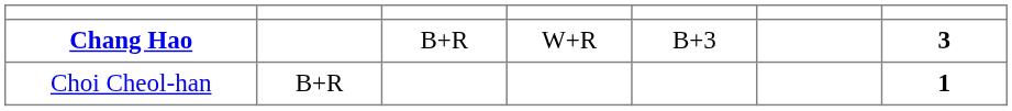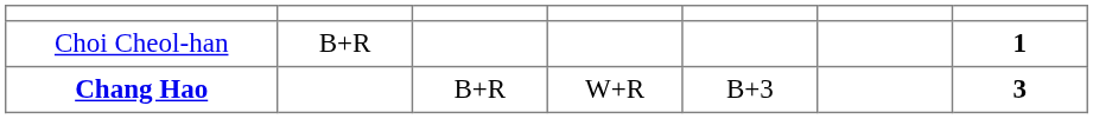 <table class="toccolours" border="1" cellpadding="4" cellspacing="0" style="border-collapse: collapse; margin:0;">
 <tr>
 <th width=150></th>
 <th width=70></th>
 <th width=70></th>
 <th width=70></th>
 <th width=70></th>
 <th width=70></th>
 <th width=70></th>
 </tr>
 <tr align=center>
+<td> <a href='#'>Choi Cheol-han</a></td>
+<td>B+R</td>
+<td></td>
+<td></td>
+<td></td>
+<td></td>
+<td><strong>1</strong></td>
+</tr>
+<tr align=center>
 <td> <strong><a href='#'>Chang Hao</a></strong></td>
 <td></td>
 <td>B+R</td>
 <td>W+R</td>
 <td>B+3</td>
 <td></td>
 <td><strong>3</strong></td>
 </tr>
-<tr align=center>
-<td> <a href='#'>Choi Cheol-han</a></td>
-<td>B+R</td>
-<td></td>
-<td></td>
-<td></td>
-<td></td>
-<td><strong>1</strong></td>
-</tr>
 </table>
